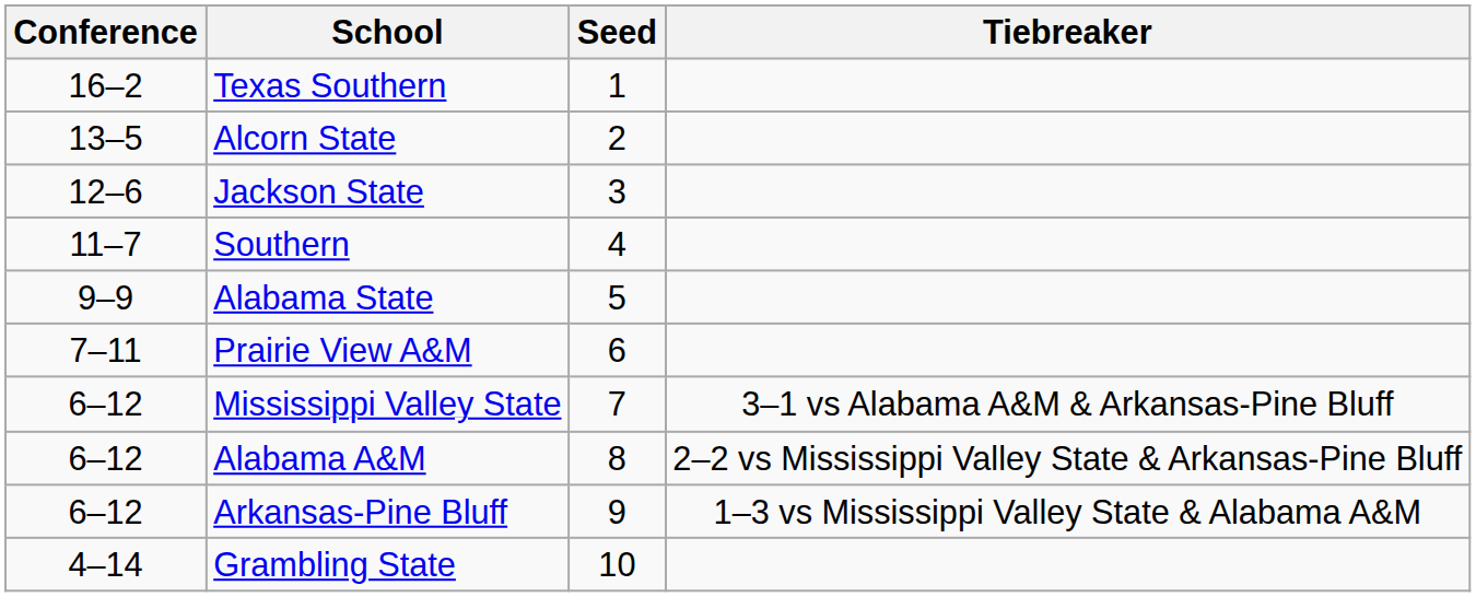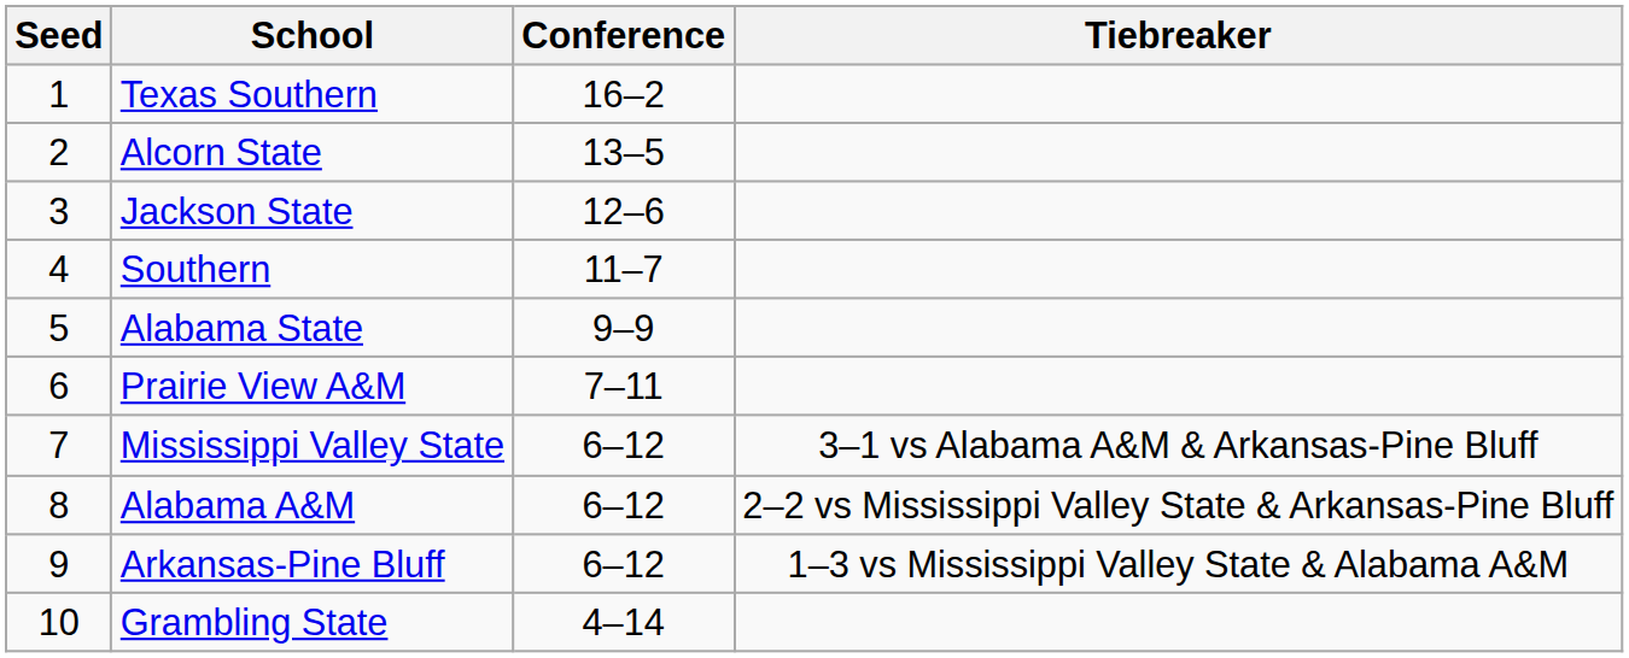 <table class="wikitable" style="white-space:nowrap; font-size:95%;text-align:center">
 <tr>
+<th>Seed</th>
+<th>School</th>
 <th>Conference</th>
-<th>School</th>
-<th>Seed</th>
 <th>Tiebreaker</th>
 </tr>
 <tr>
+<td>1</td>
+<td align="left"><a href='#'>Texas Southern</a></td>
 <td>16–2</td>
-<td align="left"><a href='#'>Texas Southern</a></td>
-<td>1</td>
 <td></td>
 </tr>
 <tr>
+<td>2</td>
+<td align="left"><a href='#'>Alcorn State</a></td>
 <td>13–5</td>
-<td align="left"><a href='#'>Alcorn State</a></td>
-<td>2</td>
 <td></td>
 </tr>
 <tr>
+<td>3</td>
+<td align="left"><a href='#'>Jackson State</a></td>
 <td>12–6</td>
-<td align="left"><a href='#'>Jackson State</a></td>
-<td>3</td>
 <td></td>
 </tr>
 <tr>
+<td>4</td>
+<td align="left"><a href='#'>Southern</a></td>
 <td>11–7</td>
-<td align="left"><a href='#'>Southern</a></td>
-<td>4</td>
 <td></td>
 </tr>
 <tr>
+<td>5</td>
+<td align="left"><a href='#'>Alabama State</a></td>
 <td>9–9</td>
-<td align="left"><a href='#'>Alabama State</a></td>
-<td>5</td>
 <td></td>
 </tr>
 <tr>
+<td>6</td>
+<td align="left"><a href='#'>Prairie View A&M</a></td>
 <td>7–11</td>
-<td align="left"><a href='#'>Prairie View A&M</a></td>
-<td>6</td>
 <td></td>
 </tr>
 <tr>
+<td>7</td>
+<td align="left"><a href='#'>Mississippi Valley State</a></td>
 <td>6–12</td>
-<td align="left"><a href='#'>Mississippi Valley State</a></td>
-<td>7</td>
 <td>3–1 vs Alabama A&M & Arkansas-Pine Bluff</td>
 </tr>
 <tr>
+<td>8</td>
+<td align="left"><a href='#'>Alabama A&M</a></td>
 <td>6–12</td>
-<td align="left"><a href='#'>Alabama A&M</a></td>
-<td>8</td>
 <td>2–2 vs Mississippi Valley State & Arkansas-Pine Bluff</td>
 </tr>
 <tr>
+<td>9</td>
+<td align="left"><a href='#'>Arkansas-Pine Bluff</a></td>
 <td>6–12</td>
-<td align="left"><a href='#'>Arkansas-Pine Bluff</a></td>
-<td>9</td>
 <td>1–3 vs Mississippi Valley State & Alabama A&M</td>
 </tr>
 <tr>
+<td>10</td>
+<td align="left"><a href='#'>Grambling State</a></td>
 <td>4–14</td>
-<td align="left"><a href='#'>Grambling State</a></td>
-<td>10</td>
 <td></td>
 </tr>
 </table>
